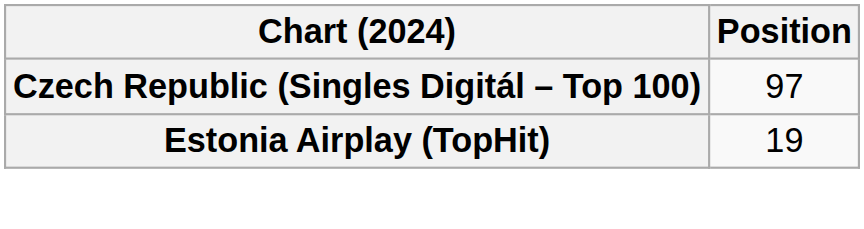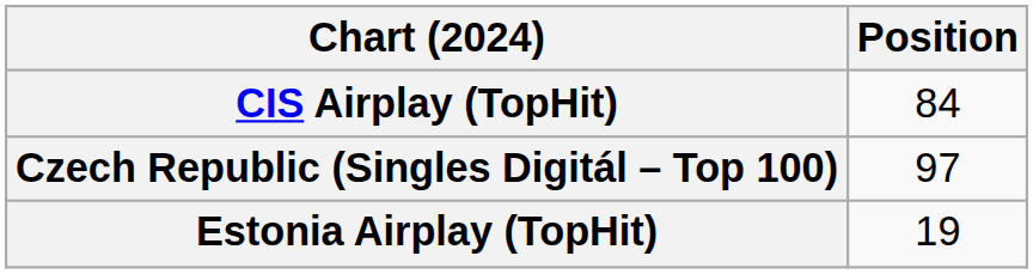 <table class="wikitable plainrowheaders sortable" style="text-align:center">
 <tr>
 <th scope="col">Chart (2024)</th>
 <th scope="col">Position</th>
+</tr>
+<tr>
+<th scope="row"><a href='#'>CIS</a> Airplay (TopHit)</th>
+<td>84</td>
 </tr>
 <tr>
 <th scope="row">Czech Republic (Singles Digitál – Top 100)</th>
 <td>97</td>
 </tr>
 <tr>
 <th scope="row">Estonia Airplay (TopHit)</th>
 <td>19</td>
 </tr>
 </table>
